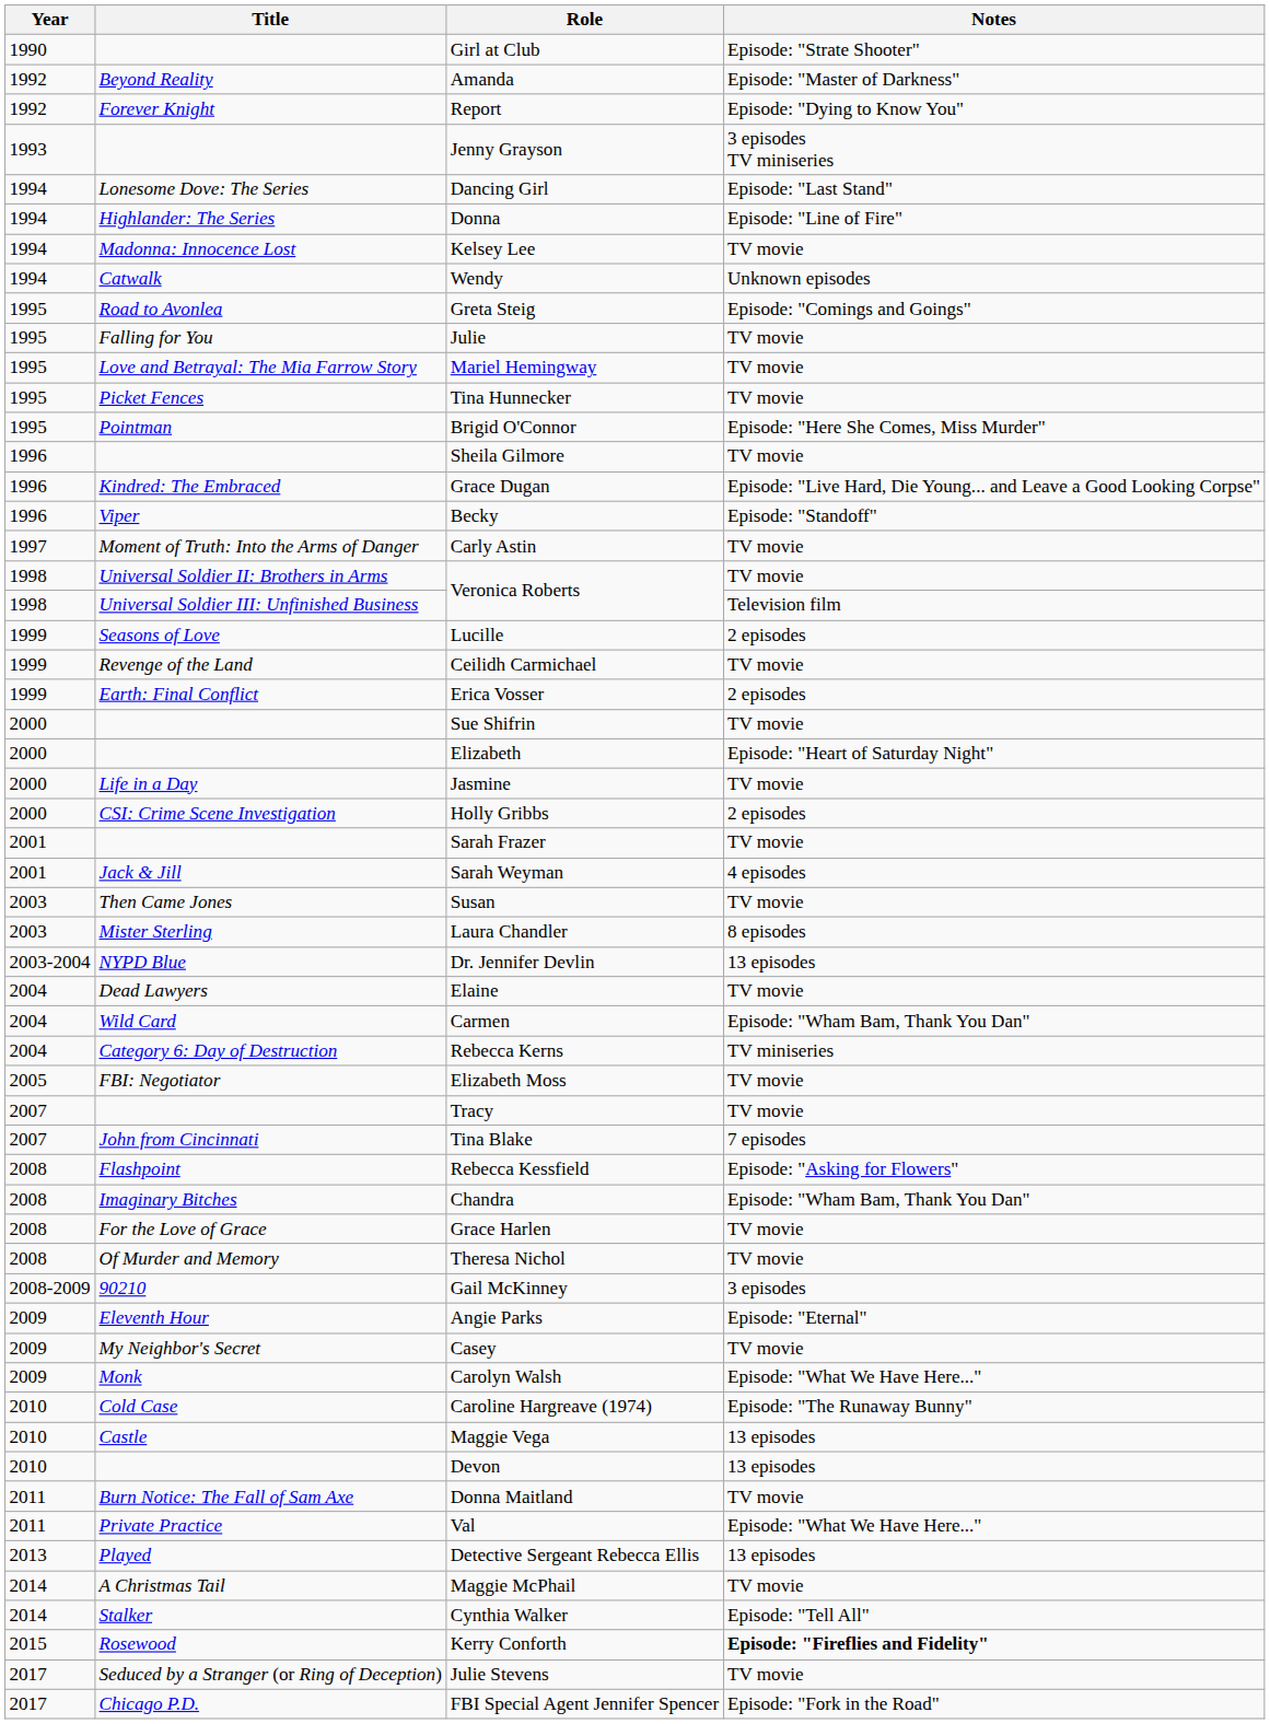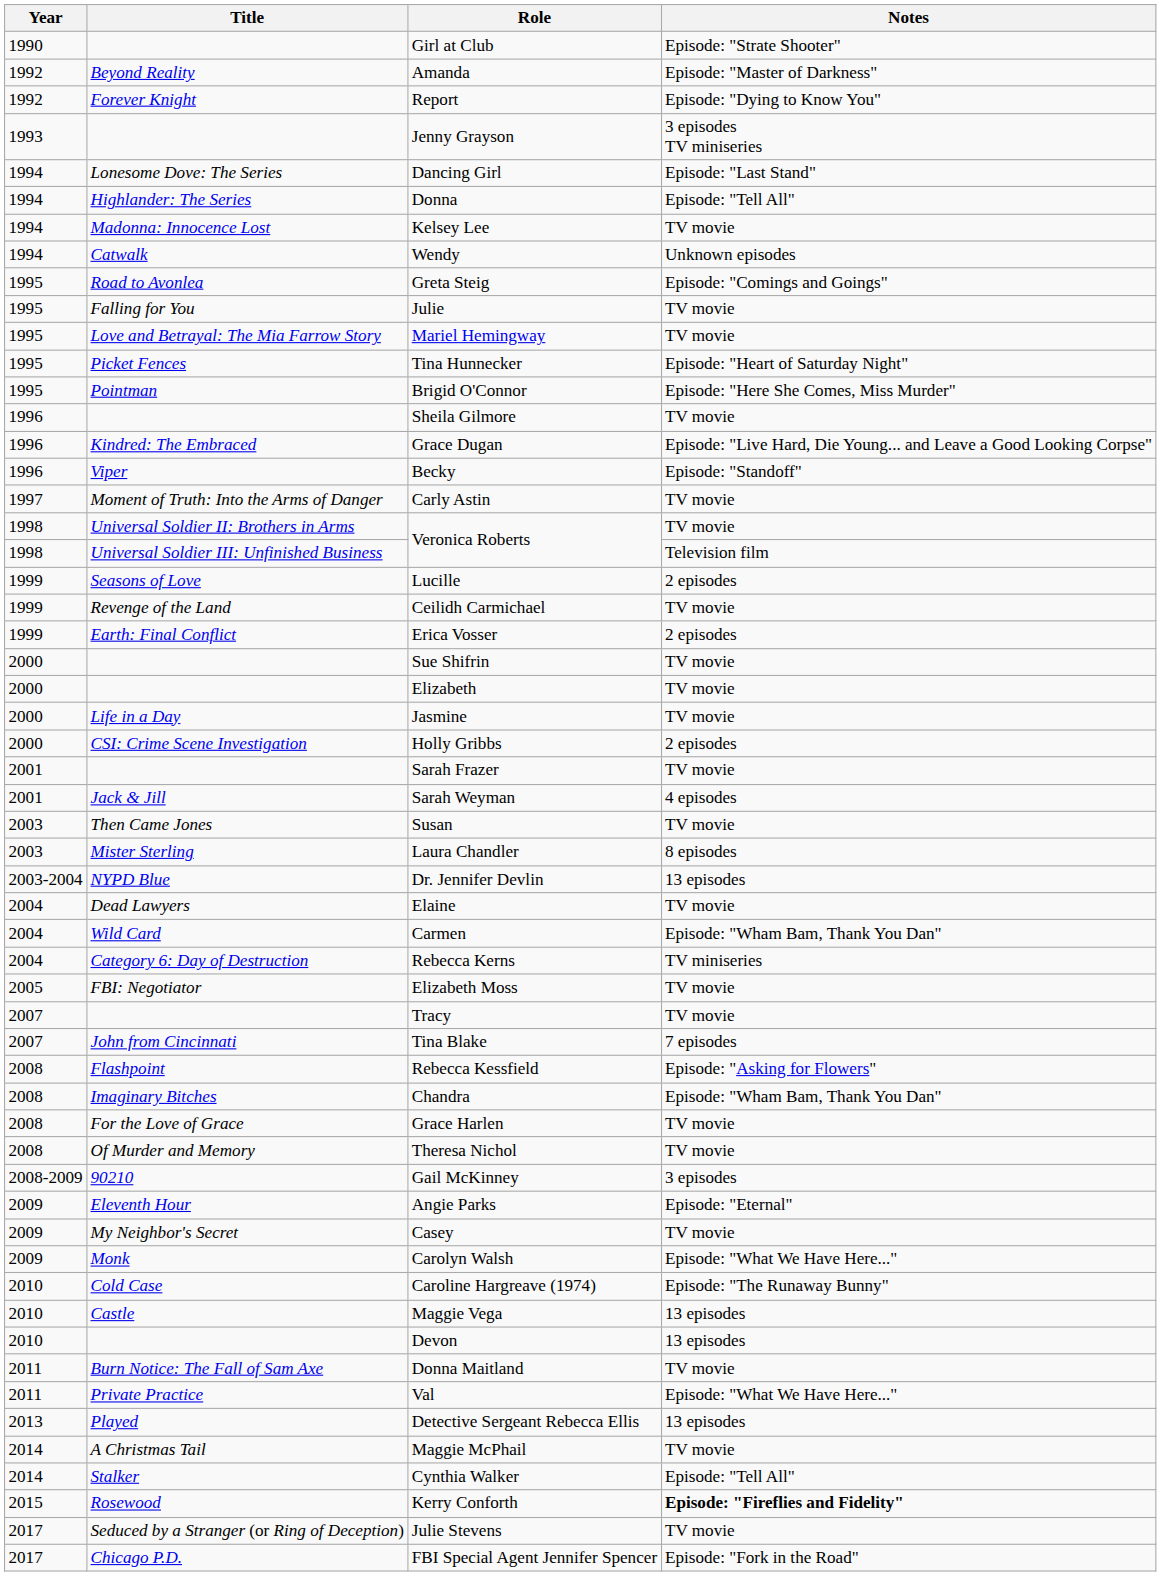 <table class="wikitable sortable">
 <tr>
 <th>Year</th>
 <th>Title</th>
 <th>Role</th>
 <th class="unsortable">Notes</th>
 </tr>
 <tr>
 <td>1990</td>
 <td><em></em></td>
 <td>Girl at Club</td>
 <td>Episode: "Strate Shooter"</td>
 </tr>
 <tr>
 <td>1992</td>
 <td><em><a href='#'>Beyond Reality</a></em></td>
 <td>Amanda</td>
 <td>Episode: "Master of Darkness"</td>
 </tr>
 <tr>
 <td>1992</td>
 <td><em><a href='#'>Forever Knight</a></em></td>
 <td>Report</td>
 <td>Episode: "Dying to Know You"</td>
 </tr>
 <tr>
 <td>1993</td>
 <td><em></em></td>
 <td>Jenny Grayson</td>
 <td>3 episodes<br>TV miniseries</td>
 </tr>
 <tr>
 <td>1994</td>
 <td><em>Lonesome Dove: The Series</em></td>
 <td>Dancing Girl</td>
 <td>Episode: "Last Stand"</td>
 </tr>
 <tr>
 <td>1994</td>
 <td><em><a href='#'>Highlander: The Series</a></em></td>
 <td>Donna</td>
-<td>Episode: "Line of Fire"</td>
+<td>Episode: "Tell All"</td>
 </tr>
 <tr>
 <td>1994</td>
 <td><em><a href='#'>Madonna: Innocence Lost</a></em></td>
 <td>Kelsey Lee</td>
 <td>TV movie</td>
 </tr>
 <tr>
 <td>1994</td>
 <td><em><a href='#'>Catwalk</a></em></td>
 <td>Wendy</td>
 <td>Unknown episodes</td>
 </tr>
 <tr>
 <td>1995</td>
 <td><em><a href='#'>Road to Avonlea</a></em></td>
 <td>Greta Steig</td>
 <td>Episode: "Comings and Goings"</td>
 </tr>
 <tr>
 <td>1995</td>
 <td><em>Falling for You</em></td>
 <td>Julie</td>
 <td>TV movie</td>
 </tr>
 <tr>
 <td>1995</td>
 <td><em><a href='#'>Love and Betrayal: The Mia Farrow Story</a></em></td>
 <td><a href='#'>Mariel Hemingway</a></td>
 <td>TV movie</td>
 </tr>
 <tr>
 <td>1995</td>
 <td><em><a href='#'>Picket Fences</a></em></td>
 <td>Tina Hunnecker</td>
-<td>TV movie</td>
+<td>Episode: "Heart of Saturday Night"</td>
 </tr>
 <tr>
 <td>1995</td>
 <td><em><a href='#'>Pointman</a></em></td>
 <td>Brigid O'Connor</td>
 <td>Episode: "Here She Comes, Miss Murder"</td>
 </tr>
 <tr>
 <td>1996</td>
 <td><em></em></td>
 <td>Sheila Gilmore</td>
 <td>TV movie</td>
 </tr>
 <tr>
 <td>1996</td>
 <td><em><a href='#'>Kindred: The Embraced</a></em></td>
 <td>Grace Dugan</td>
 <td>Episode: "Live Hard, Die Young... and Leave a Good Looking Corpse"</td>
 </tr>
 <tr>
 <td>1996</td>
 <td><em><a href='#'>Viper</a></em></td>
 <td>Becky</td>
 <td>Episode: "Standoff"</td>
 </tr>
 <tr>
 <td>1997</td>
 <td><em>Moment of Truth: Into the Arms of Danger</em></td>
 <td>Carly Astin</td>
 <td>TV movie</td>
 </tr>
 <tr>
 <td>1998</td>
 <td><em><a href='#'>Universal Soldier II: Brothers in Arms</a></em></td>
 <td rowspan="2">Veronica Roberts</td>
 <td>TV movie</td>
 </tr>
 <tr>
 <td>1998</td>
 <td><em><a href='#'>Universal Soldier III: Unfinished Business</a></em></td>
 <td>Television film</td>
 </tr>
 <tr>
 <td>1999</td>
 <td><em><a href='#'>Seasons of Love</a></em></td>
 <td>Lucille</td>
 <td>2 episodes</td>
 </tr>
 <tr>
 <td>1999</td>
 <td><em>Revenge of the Land</em></td>
 <td>Ceilidh Carmichael</td>
 <td>TV movie</td>
 </tr>
 <tr>
 <td>1999</td>
 <td><em><a href='#'>Earth: Final Conflict</a></em></td>
 <td>Erica Vosser</td>
 <td>2 episodes</td>
 </tr>
 <tr>
 <td>2000</td>
 <td><em></em></td>
 <td>Sue Shifrin</td>
 <td>TV movie</td>
 </tr>
 <tr>
 <td>2000</td>
 <td><em></em></td>
 <td>Elizabeth</td>
-<td>Episode: "Heart of Saturday Night"</td>
+<td>TV movie</td>
 </tr>
 <tr>
 <td>2000</td>
 <td><em><a href='#'>Life in a Day</a></em></td>
 <td>Jasmine</td>
 <td>TV movie</td>
 </tr>
 <tr>
 <td>2000</td>
 <td><em><a href='#'>CSI: Crime Scene Investigation</a></em></td>
 <td>Holly Gribbs</td>
 <td>2 episodes</td>
 </tr>
 <tr>
 <td>2001</td>
 <td><em></em></td>
 <td>Sarah Frazer</td>
 <td>TV movie</td>
 </tr>
 <tr>
 <td>2001</td>
 <td><em><a href='#'>Jack & Jill</a></em></td>
 <td>Sarah Weyman</td>
 <td>4 episodes</td>
 </tr>
 <tr>
 <td>2003</td>
 <td><em>Then Came Jones</em></td>
 <td>Susan</td>
 <td>TV movie</td>
 </tr>
 <tr>
 <td>2003</td>
 <td><em><a href='#'>Mister Sterling</a></em></td>
 <td>Laura Chandler</td>
 <td>8 episodes</td>
 </tr>
 <tr>
 <td>2003-2004</td>
 <td><em><a href='#'>NYPD Blue</a></em></td>
 <td>Dr. Jennifer Devlin</td>
 <td>13 episodes</td>
 </tr>
 <tr>
 <td>2004</td>
 <td><em>Dead Lawyers</em></td>
 <td>Elaine</td>
 <td>TV movie</td>
 </tr>
 <tr>
 <td>2004</td>
 <td><em><a href='#'>Wild Card</a></em></td>
 <td>Carmen</td>
 <td>Episode: "Wham Bam, Thank You Dan"</td>
 </tr>
 <tr>
 <td>2004</td>
 <td><em><a href='#'>Category 6: Day of Destruction</a></em></td>
 <td>Rebecca Kerns</td>
 <td>TV miniseries</td>
 </tr>
 <tr>
 <td>2005</td>
 <td><em>FBI: Negotiator</em></td>
 <td>Elizabeth Moss</td>
 <td>TV movie</td>
 </tr>
 <tr>
 <td>2007</td>
 <td><em></em></td>
 <td>Tracy</td>
 <td>TV movie</td>
 </tr>
 <tr>
 <td>2007</td>
 <td><em><a href='#'>John from Cincinnati</a></em></td>
 <td>Tina Blake</td>
 <td>7 episodes</td>
 </tr>
 <tr>
 <td>2008</td>
 <td><em><a href='#'>Flashpoint</a></em></td>
 <td>Rebecca Kessfield</td>
 <td>Episode: "<a href='#'>Asking for Flowers</a>"</td>
 </tr>
 <tr>
 <td>2008</td>
 <td><em><a href='#'>Imaginary Bitches</a></em></td>
 <td>Chandra</td>
 <td>Episode: "Wham Bam, Thank You Dan"</td>
 </tr>
 <tr>
 <td>2008</td>
 <td><em>For the Love of Grace</em></td>
 <td>Grace Harlen</td>
 <td>TV movie</td>
 </tr>
 <tr>
 <td>2008</td>
 <td><em>Of Murder and Memory</em></td>
 <td>Theresa Nichol</td>
 <td>TV movie</td>
 </tr>
 <tr>
 <td>2008-2009</td>
 <td><em><a href='#'>90210</a></em></td>
 <td>Gail McKinney</td>
 <td>3 episodes</td>
 </tr>
 <tr>
 <td>2009</td>
 <td><em><a href='#'>Eleventh Hour</a></em></td>
 <td>Angie Parks</td>
 <td>Episode: "Eternal"</td>
 </tr>
 <tr>
 <td>2009</td>
 <td><em>My Neighbor's Secret</em></td>
 <td>Casey</td>
 <td>TV movie</td>
 </tr>
 <tr>
 <td>2009</td>
 <td><em><a href='#'>Monk</a></em></td>
 <td>Carolyn Walsh</td>
 <td>Episode: "What We Have Here..."</td>
 </tr>
 <tr>
 <td>2010</td>
 <td><em><a href='#'>Cold Case</a></em></td>
 <td>Caroline Hargreave (1974)</td>
 <td>Episode: "The Runaway Bunny"</td>
 </tr>
 <tr>
 <td>2010</td>
 <td><em><a href='#'>Castle</a></em></td>
 <td>Maggie Vega</td>
 <td>13 episodes</td>
 </tr>
 <tr>
 <td>2010</td>
 <td><em></em></td>
 <td>Devon</td>
 <td>13 episodes</td>
 </tr>
 <tr>
 <td>2011</td>
 <td><em><a href='#'>Burn Notice: The Fall of Sam Axe</a></em></td>
 <td>Donna Maitland</td>
 <td>TV movie</td>
 </tr>
 <tr>
 <td>2011</td>
 <td><em><a href='#'>Private Practice</a></em></td>
 <td>Val</td>
 <td>Episode: "What We Have Here..."</td>
 </tr>
 <tr>
 <td>2013</td>
 <td><em><a href='#'>Played</a></em></td>
 <td>Detective Sergeant Rebecca Ellis</td>
 <td>13 episodes</td>
 </tr>
 <tr>
 <td>2014</td>
 <td data-sort-value="Christmas Tail, A"><em>A Christmas Tail</em></td>
 <td>Maggie McPhail</td>
 <td>TV movie</td>
 </tr>
 <tr>
 <td>2014</td>
 <td><em><a href='#'>Stalker</a></em></td>
 <td>Cynthia Walker</td>
 <td>Episode: "Tell All"</td>
 </tr>
 <tr>
 <td>2015</td>
 <td><em><a href='#'>Rosewood</a></em></td>
 <td>Kerry Conforth</td>
 <td><strong>Episode: "Fireflies and Fidelity"</strong></td>
 </tr>
 <tr>
 <td>2017</td>
 <td><em>Seduced by a Stranger</em> (or <em>Ring of Deception</em>)</td>
 <td>Julie Stevens</td>
 <td>TV movie</td>
 </tr>
 <tr>
 <td>2017</td>
 <td><em><a href='#'>Chicago P.D.</a></em></td>
 <td>FBI Special Agent Jennifer Spencer</td>
 <td>Episode: "Fork in the Road"</td>
 </tr>
 </table>
